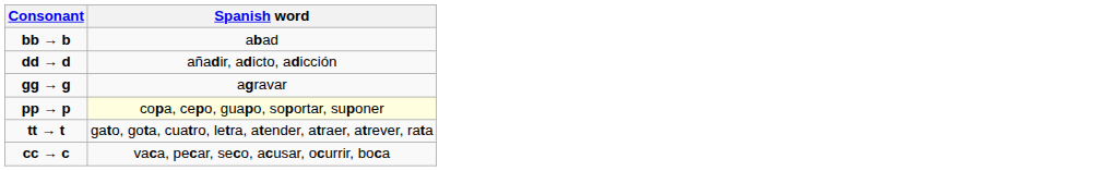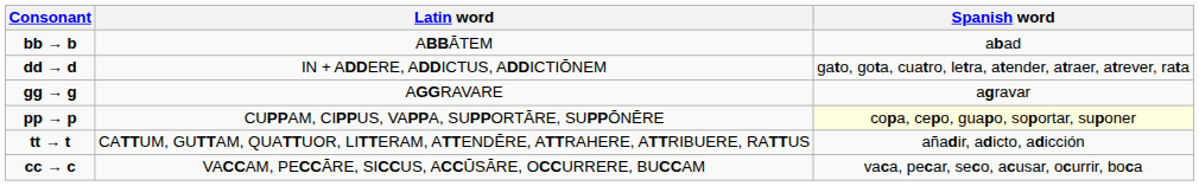 <table class="wikitable" style="text-align: center;">
 <tr>
 <th><a href='#'>Consonant</a></th>
+<th><a href='#'>Latin</a> word</th>
 <th><a href='#'>Spanish</a> word</th>
 </tr>
 <tr>
 <td><strong>bb</strong>  → <strong>b</strong> </td>
+<td>A<strong>BB</strong>ĀTEM</td>
 <td>a<strong>b</strong>ad</td>
 </tr>
 <tr>
 <td><strong>dd</strong>  → <strong>d</strong> </td>
-<td>aña<strong>d</strong>ir, a<strong>d</strong>icto, a<strong>d</strong>icción</td>
+<td>IN + A<strong>DD</strong>ERE, A<strong>DD</strong>ICTUS, A<strong>DD</strong>ICTIŌNEM</td>
+<td>ga<strong>t</strong>o, go<strong>t</strong>a, cua<strong>t</strong>ro, le<strong>t</strong>ra, a<strong>t</strong>ender, a<strong>t</strong>raer, a<strong>t</strong>rever, ra<strong>t</strong>a</td>
 </tr>
 <tr>
 <td><strong>gg</strong>  → <strong>g</strong> </td>
+<td>A<strong>GG</strong>RAVARE</td>
 <td>a<strong>g</strong>ravar</td>
 </tr>
 <tr>
 <td><strong>pp</strong>  → <strong>p</strong> </td>
+<td>CU<strong>PP</strong>AM, CI<strong>PP</strong>US, VA<strong>PP</strong>A, SU<strong>PP</strong>ORTĀRE, SU<strong>PP</strong>ŌNĒRE</td>
 <td style="background: lightyellow;">co<strong>p</strong>a, ce<strong>p</strong>o, gua<strong>p</strong>o, so<strong>p</strong>ortar, su<strong>p</strong>oner</td>
 </tr>
 <tr>
 <td><strong>tt</strong>  → <strong>t</strong> </td>
-<td>ga<strong>t</strong>o, go<strong>t</strong>a, cua<strong>t</strong>ro, le<strong>t</strong>ra, a<strong>t</strong>ender, a<strong>t</strong>raer, a<strong>t</strong>rever, ra<strong>t</strong>a</td>
+<td>CA<strong>TT</strong>UM, GU<strong>TT</strong>AM, QUA<strong>TT</strong>UOR, LI<strong>TT</strong>ERAM, A<strong>TT</strong>ENDĒRE, A<strong>TT</strong>RAHERE, A<strong>TT</strong>RIBUERE, RA<strong>TT</strong>US</td>
+<td>aña<strong>d</strong>ir, a<strong>d</strong>icto, a<strong>d</strong>icción</td>
 </tr>
 <tr>
 <td><strong>cc</strong>  → <strong>c</strong> </td>
+<td>VA<strong>CC</strong>AM, PE<strong>CC</strong>ĀRE, SI<strong>CC</strong>US, A<strong>CC</strong>ŪSĀRE, O<strong>CC</strong>URRERE, BU<strong>CC</strong>AM</td>
 <td>va<strong>c</strong>a, pe<strong>c</strong>ar,  se<strong>c</strong>o, a<strong>c</strong>usar, o<strong>c</strong>urrir, bo<strong>c</strong>a</td>
 </tr>
 </table>
